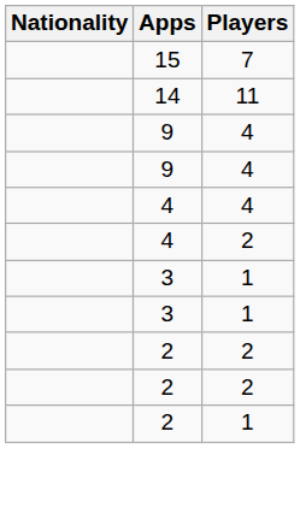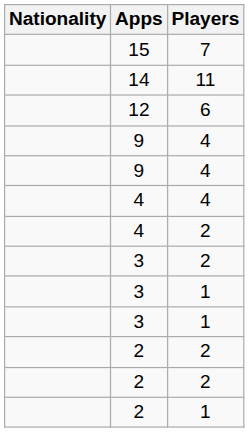 <table class="wikitable sortable">
 <tr>
 <th>Nationality</th>
 <th>Apps</th>
 <th>Players</th>
 </tr>
 <tr>
 <td></td>
 <td align="center">15</td>
 <td align="center">7</td>
 </tr>
 <tr>
 <td></td>
 <td align="center">14</td>
 <td align="center">11</td>
+</tr>
+<tr>
+<td></td>
+<td align="center">12</td>
+<td align="center">6</td>
 </tr>
 <tr>
 <td></td>
 <td align="center">9</td>
 <td align="center">4</td>
 </tr>
 <tr>
 <td></td>
 <td align="center">9</td>
 <td align="center">4</td>
 </tr>
 <tr>
 <td></td>
 <td align="center">4</td>
 <td align="center">4</td>
 </tr>
 <tr>
 <td></td>
 <td align="center">4</td>
+<td align="center">2</td>
+</tr>
+<tr>
+<td></td>
+<td align="center">3</td>
 <td align="center">2</td>
 </tr>
 <tr>
 <td></td>
 <td align="center">3</td>
 <td align="center">1</td>
 </tr>
 <tr>
 <td></td>
 <td align="center">3</td>
 <td align="center">1</td>
 </tr>
 <tr>
 <td></td>
 <td align="center">2</td>
 <td align="center">2</td>
 </tr>
 <tr>
 <td></td>
 <td align="center">2</td>
 <td align="center">2</td>
 </tr>
 <tr>
 <td></td>
 <td align="center">2</td>
 <td align="center">1</td>
 </tr>
 </table>
